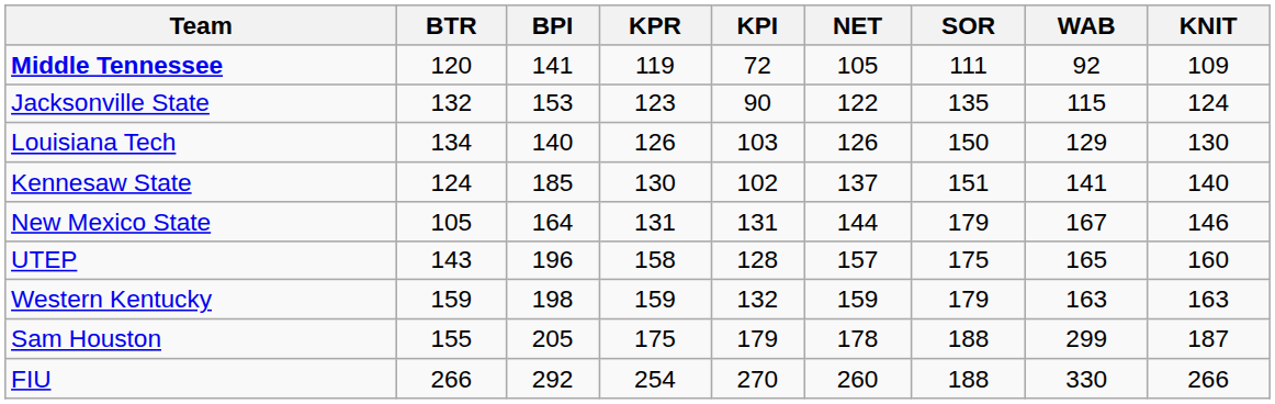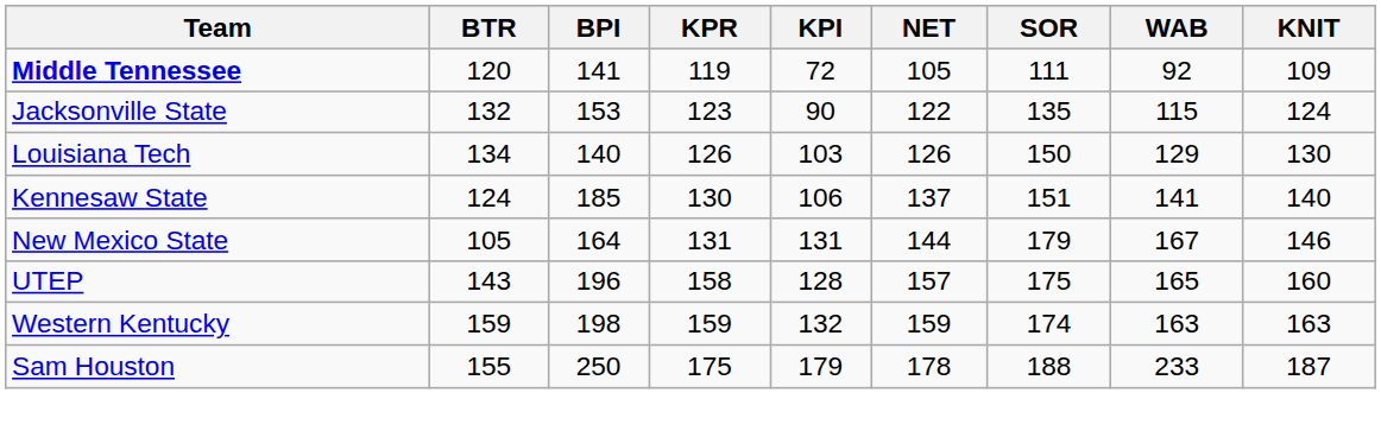 <table class="wikitable sortable mw-collapsible mw-collapsed" style="text-align: center; font-size:90%; width:551pt;">
 <tr>
 <th>Team</th>
 <th data-sort-type="number">BTR</th>
 <th data-sort-type="number">BPI</th>
 <th data-sort-type="number">KPR</th>
 <th data-sort-type="number">KPI</th>
 <th data-sort-type="number">NET</th>
 <th data-sort-type="number">SOR</th>
 <th data-sort-type="number">WAB</th>
 <th data-sort-type="number">KNIT</th>
 </tr>
 <tr>
 <td align="left"><strong><a href='#'>Middle Tennessee</a></strong></td>
 <td>120</td>
 <td>141</td>
 <td>119</td>
 <td>72</td>
 <td>105</td>
 <td>111</td>
 <td>92</td>
 <td>109</td>
 </tr>
 <tr>
 <td align="left"><a href='#'>Jacksonville State</a></td>
 <td>132</td>
 <td>153</td>
 <td>123</td>
 <td>90</td>
 <td>122</td>
 <td>135</td>
 <td>115</td>
 <td>124</td>
 </tr>
 <tr>
 <td align="left"><a href='#'>Louisiana Tech</a></td>
 <td>134</td>
 <td>140</td>
 <td>126</td>
 <td>103</td>
 <td>126</td>
 <td>150</td>
 <td>129</td>
 <td>130</td>
 </tr>
 <tr>
 <td align="left"><a href='#'>Kennesaw State</a></td>
 <td>124</td>
 <td>185</td>
 <td>130</td>
-<td>102</td>
+<td>106</td>
 <td>137</td>
 <td>151</td>
 <td>141</td>
 <td>140</td>
 </tr>
 <tr>
 <td align="left"><a href='#'>New Mexico State</a></td>
 <td>105</td>
 <td>164</td>
 <td>131</td>
 <td>131</td>
 <td>144</td>
 <td>179</td>
 <td>167</td>
 <td>146</td>
 </tr>
 <tr>
 <td align="left"><a href='#'>UTEP</a></td>
 <td>143</td>
 <td>196</td>
 <td>158</td>
 <td>128</td>
 <td>157</td>
 <td>175</td>
 <td>165</td>
 <td>160</td>
 </tr>
 <tr>
 <td align="left"><a href='#'>Western Kentucky</a></td>
 <td>159</td>
 <td>198</td>
 <td>159</td>
 <td>132</td>
 <td>159</td>
-<td>179</td>
+<td>174</td>
 <td>163</td>
 <td>163</td>
 </tr>
 <tr>
 <td align="left"><a href='#'>Sam Houston</a></td>
 <td>155</td>
-<td>205</td>
+<td>250</td>
 <td>175</td>
 <td>179</td>
 <td>178</td>
 <td>188</td>
-<td>299</td>
+<td>233</td>
 <td>187</td>
 </tr>
-<tr>
-<td align="left"><a href='#'>FIU</a></td>
-<td>266</td>
-<td>292</td>
-<td>254</td>
-<td>270</td>
-<td>260</td>
-<td>188</td>
-<td>330</td>
-<td>266</td>
-</tr>
 </table>
